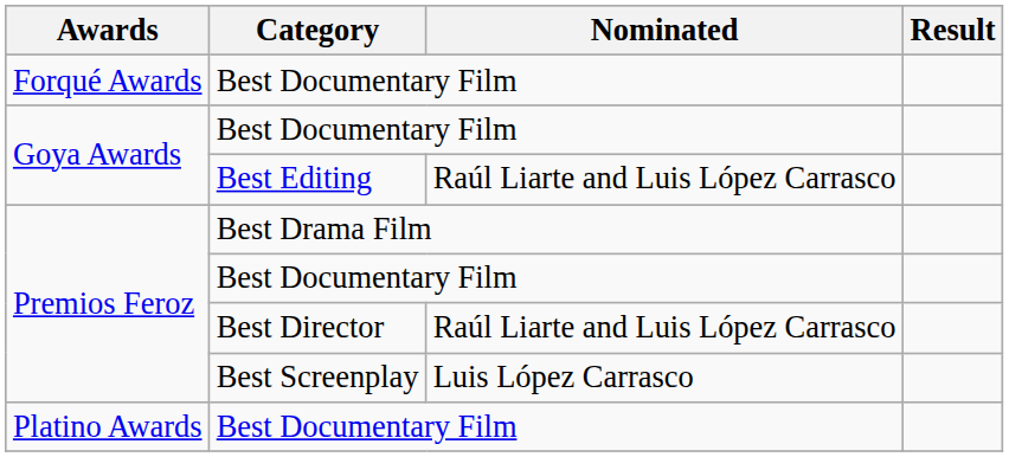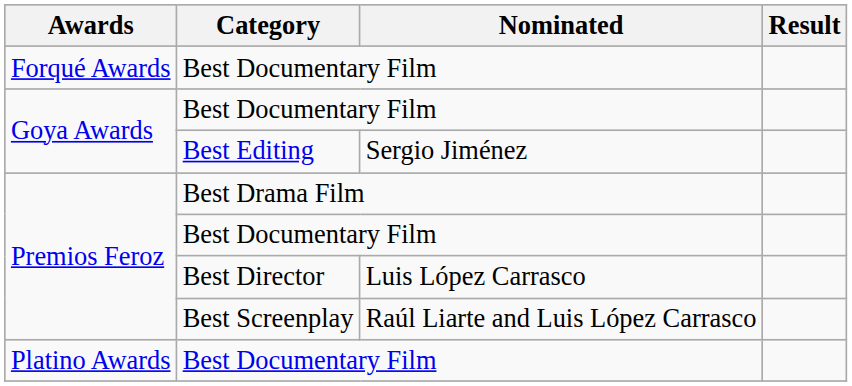 <table class="wikitable">
 <tr>
 <th>Awards</th>
 <th>Category</th>
 <th>Nominated</th>
 <th>Result</th>
 </tr>
 <tr>
 <td><a href='#'>Forqué Awards</a></td>
 <td colspan = "2">Best Documentary Film</td>
 <td></td>
 </tr>
 <tr>
 <td rowspan=2><a href='#'>Goya Awards</a></td>
 <td colspan=2>Best Documentary Film</td>
 <td></td>
 </tr>
 <tr>
 <td><a href='#'>Best Editing</a></td>
-<td>Raúl Liarte and Luis López Carrasco</td>
+<td>Sergio Jiménez</td>
 <td></td>
 </tr>
 <tr>
 <td rowspan=4><a href='#'>Premios Feroz</a></td>
 <td colspan=2>Best Drama Film</td>
 <td></td>
 </tr>
 <tr>
 <td colspan=2>Best Documentary Film</td>
 <td></td>
 </tr>
 <tr>
 <td>Best Director</td>
-<td>Raúl Liarte and Luis López Carrasco</td>
+<td>Luis López Carrasco</td>
 <td></td>
 </tr>
 <tr>
 <td>Best Screenplay</td>
-<td>Luis López Carrasco</td>
+<td>Raúl Liarte and Luis López Carrasco</td>
 <td></td>
 </tr>
 <tr>
 <td><a href='#'>Platino Awards</a></td>
 <td colspan = "2"><a href='#'>Best Documentary Film</a></td>
 <td></td>
 </tr>
 </table>
